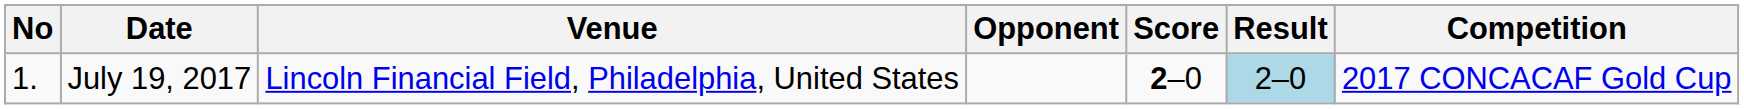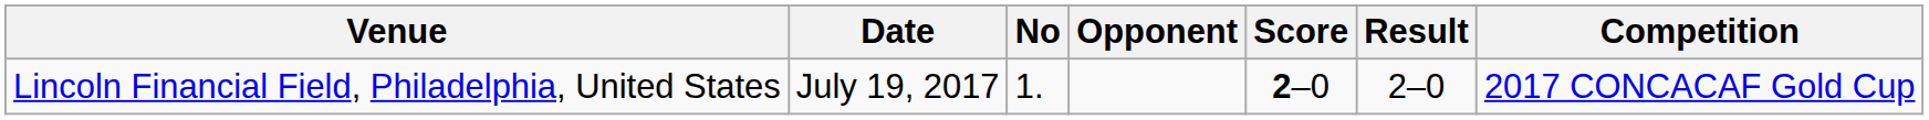 <table class="wikitable">
 <tr>
+<th>Venue</th>
+<th>Date</th>
 <th>No</th>
-<th>Date</th>
-<th>Venue</th>
 <th>Opponent</th>
 <th>Score</th>
 <th>Result</th>
 <th>Competition</th>
 </tr>
 <tr>
+<td><a href='#'>Lincoln Financial Field</a>, <a href='#'>Philadelphia</a>, United States</td>
+<td>July 19, 2017</td>
 <td>1.</td>
-<td>July 19, 2017</td>
-<td><a href='#'>Lincoln Financial Field</a>, <a href='#'>Philadelphia</a>, United States</td>
 <td></td>
 <td align=center><strong>2</strong>–0</td>
-<td align=center style="background: lightblue;">2–0</td>
+<td align=center>2–0</td>
 <td><a href='#'>2017 CONCACAF Gold Cup</a></td>
 </tr>
 </table>
